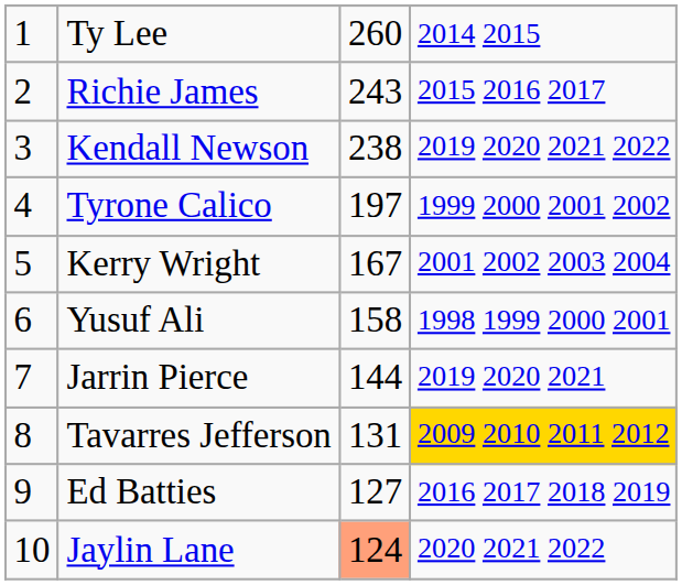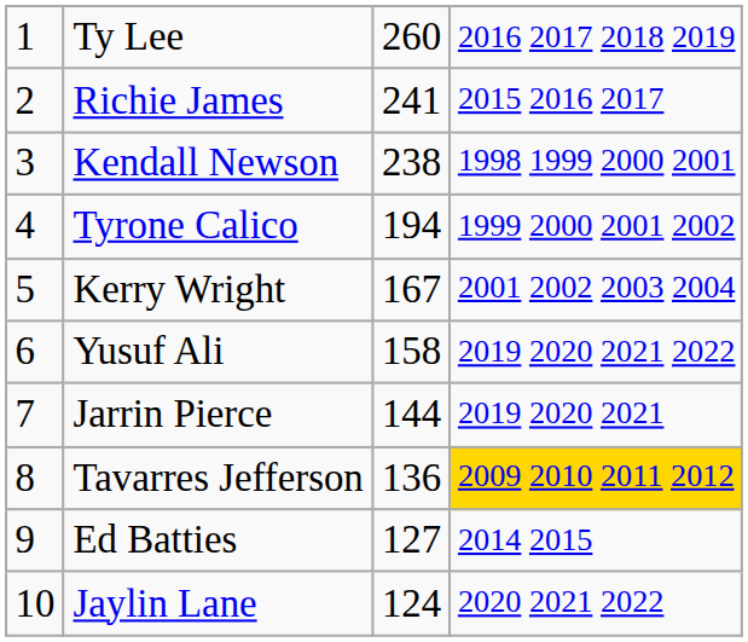 <table class="wikitable">
 <tr>
 </tr>
 <tr>
 <td>1</td>
 <td>Ty Lee</td>
 <td>260</td>
-<td style="font-size:80%;"><a href='#'>2014</a> <a href='#'>2015</a></td>
+<td style="font-size:80%;"><a href='#'>2016</a> <a href='#'>2017</a> <a href='#'>2018</a> <a href='#'>2019</a></td>
 </tr>
 <tr>
 <td>2</td>
 <td><a href='#'>Richie James</a></td>
-<td>243</td>
+<td>241</td>
 <td style="font-size:80%;"><a href='#'>2015</a> <a href='#'>2016</a> <a href='#'>2017</a></td>
 </tr>
 <tr>
 <td>3</td>
 <td><a href='#'>Kendall Newson</a></td>
 <td>238</td>
-<td style="font-size:80%;"><a href='#'>2019</a> <a href='#'>2020</a> <a href='#'>2021</a> <a href='#'>2022</a></td>
+<td style="font-size:80%;"><a href='#'>1998</a> <a href='#'>1999</a> <a href='#'>2000</a> <a href='#'>2001</a></td>
 </tr>
 <tr>
 <td>4</td>
 <td><a href='#'>Tyrone Calico</a></td>
-<td>197</td>
+<td>194</td>
 <td style="font-size:80%;"><a href='#'>1999</a> <a href='#'>2000</a> <a href='#'>2001</a> <a href='#'>2002</a></td>
 </tr>
 <tr>
 <td>5</td>
 <td>Kerry Wright</td>
 <td>167</td>
 <td style="font-size:80%;"><a href='#'>2001</a> <a href='#'>2002</a> <a href='#'>2003</a> <a href='#'>2004</a></td>
 </tr>
 <tr>
 <td>6</td>
 <td>Yusuf Ali</td>
 <td>158</td>
-<td style="font-size:80%;"><a href='#'>1998</a> <a href='#'>1999</a> <a href='#'>2000</a> <a href='#'>2001</a></td>
+<td style="font-size:80%;"><a href='#'>2019</a> <a href='#'>2020</a> <a href='#'>2021</a> <a href='#'>2022</a></td>
 </tr>
 <tr>
 <td>7</td>
 <td>Jarrin Pierce</td>
 <td>144</td>
 <td style="font-size:80%;"><a href='#'>2019</a> <a href='#'>2020</a> <a href='#'>2021</a></td>
 </tr>
 <tr>
 <td>8</td>
 <td>Tavarres Jefferson</td>
-<td>131</td>
+<td>136</td>
 <td style="background: gold; font-size:80%;"><a href='#'>2009</a> <a href='#'>2010</a> <a href='#'>2011</a> <a href='#'>2012</a></td>
 </tr>
 <tr>
 <td>9</td>
 <td>Ed Batties</td>
 <td>127</td>
-<td style="font-size:80%;"><a href='#'>2016</a> <a href='#'>2017</a> <a href='#'>2018</a> <a href='#'>2019</a></td>
+<td style="font-size:80%;"><a href='#'>2014</a> <a href='#'>2015</a></td>
 </tr>
 <tr>
 <td>10</td>
 <td><a href='#'>Jaylin Lane</a></td>
-<td style="background: lightsalmon;">124</td>
+<td>124</td>
 <td style="font-size:80%;"><a href='#'>2020</a> <a href='#'>2021</a> <a href='#'>2022</a></td>
 </tr>
 </table>
